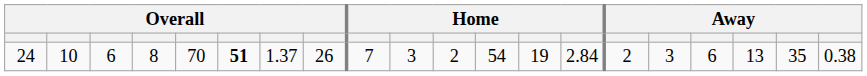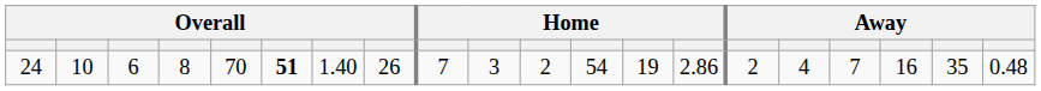 <table class="wikitable" style="text-align: center;">
 <tr>
 <th colspan=8 style="border-right:3px solid grey;">Overall</th>
 <th colspan=6 style="border-right:3px solid grey;">Home</th>
 <th colspan=6>Away</th>
 </tr>
 <tr>
 <th width=30></th>
 <th width=30></th>
 <th width=30></th>
 <th width=30></th>
 <th width=30></th>
 <th width=30></th>
 <th width=30></th>
 <th width=30 style="border-right:3px solid grey;"></th>
 <th width=30></th>
 <th width=30></th>
 <th width=30></th>
 <th width=30></th>
 <th width=30></th>
 <th width=30 style="border-right:3px solid grey;"></th>
 <th width=30></th>
 <th width=30></th>
 <th width=30></th>
 <th width=30></th>
 <th width=30></th>
 <th width=30></th>
 </tr>
 <tr>
 <td>24</td>
 <td>10</td>
 <td>6</td>
 <td>8</td>
 <td>70</td>
 <td><strong>51</strong></td>
-<td>1.37</td>
+<td>1.40</td>
 <td>26</td>
 <td style="border-left:3px solid grey;">7</td>
 <td>3</td>
 <td>2</td>
 <td>54</td>
 <td>19</td>
-<td>2.84</td>
+<td>2.86</td>
 <td style="border-left:3px solid grey;">2</td>
-<td>3</td>
-<td>6</td>
-<td>13</td>
+<td>4</td>
+<td>7</td>
+<td>16</td>
 <td>35</td>
-<td>0.38</td>
+<td>0.48</td>
 </tr>
 </table>
